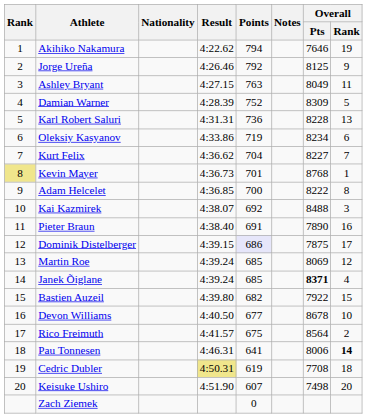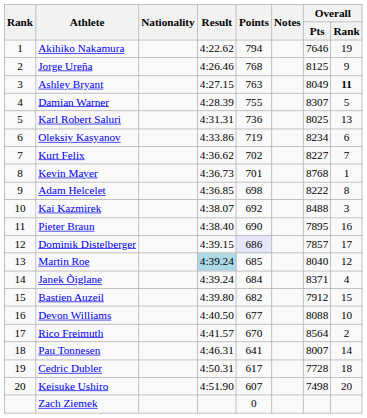 <table class="wikitable sortable" style="text-align:center">
 <tr>
 <th rowspan=2>Rank</th>
 <th rowspan=2>Athlete</th>
 <th rowspan=2>Nationality</th>
 <th rowspan=2>Result</th>
 <th rowspan=2>Points</th>
 <th rowspan=2>Notes</th>
 <th colspan=2>Overall</th>
 </tr>
 <tr>
 <th>Pts</th>
 <th>Rank</th>
 </tr>
 <tr>
 <td>1</td>
 <td align=left><a href='#'>Akihiko Nakamura</a></td>
 <td align=left></td>
 <td>4:22.62</td>
 <td>794</td>
 <td></td>
 <td>7646</td>
 <td>19</td>
 </tr>
 <tr>
 <td>2</td>
 <td align=left><a href='#'>Jorge Ureña</a></td>
 <td align=left></td>
 <td>4:26.46</td>
-<td>792</td>
+<td>768</td>
 <td></td>
 <td>8125</td>
 <td>9</td>
 </tr>
 <tr>
 <td>3</td>
 <td align=left><a href='#'>Ashley Bryant</a></td>
 <td align=left></td>
 <td>4:27.15</td>
 <td>763</td>
 <td></td>
 <td>8049</td>
-<td>11</td>
+<td><strong>11</strong></td>
 </tr>
 <tr>
 <td>4</td>
 <td align=left><a href='#'>Damian Warner</a></td>
 <td align=left></td>
 <td>4:28.39</td>
-<td>752</td>
+<td>755</td>
 <td></td>
-<td>8309</td>
+<td>8307</td>
 <td>5</td>
 </tr>
 <tr>
 <td>5</td>
 <td align=left><a href='#'>Karl Robert Saluri</a></td>
 <td align=left></td>
 <td>4:31.31</td>
 <td>736</td>
 <td></td>
-<td>8228</td>
+<td>8025</td>
 <td>13</td>
 </tr>
 <tr>
 <td>6</td>
 <td align=left><a href='#'>Oleksiy Kasyanov</a></td>
 <td align=left></td>
 <td>4:33.86</td>
 <td>719</td>
 <td></td>
 <td>8234</td>
 <td>6</td>
 </tr>
 <tr>
 <td>7</td>
 <td align=left><a href='#'>Kurt Felix</a></td>
 <td align=left></td>
 <td>4:36.62</td>
-<td>704</td>
+<td>702</td>
 <td></td>
 <td>8227</td>
 <td>7</td>
 </tr>
 <tr>
-<td style="background: khaki;">8</td>
+<td>8</td>
 <td align=left><a href='#'>Kevin Mayer</a></td>
 <td align=left></td>
 <td>4:36.73</td>
 <td>701</td>
 <td></td>
 <td>8768</td>
 <td>1</td>
 </tr>
 <tr>
 <td>9</td>
 <td align=left><a href='#'>Adam Helcelet</a></td>
 <td align=left></td>
 <td>4:36.85</td>
-<td>700</td>
+<td>698</td>
 <td></td>
 <td>8222</td>
 <td>8</td>
 </tr>
 <tr>
 <td>10</td>
 <td align=left><a href='#'>Kai Kazmirek</a></td>
 <td align=left></td>
 <td>4:38.07</td>
 <td>692</td>
 <td></td>
 <td>8488</td>
 <td>3</td>
 </tr>
 <tr>
 <td>11</td>
 <td align=left><a href='#'>Pieter Braun</a></td>
 <td align=left></td>
 <td>4:38.40</td>
-<td>691</td>
+<td>690</td>
 <td></td>
-<td>7890</td>
+<td>7895</td>
 <td>16</td>
 </tr>
 <tr>
 <td>12</td>
 <td align=left><a href='#'>Dominik Distelberger</a></td>
 <td align=left></td>
 <td>4:39.15</td>
 <td style="background: lavender;">686</td>
 <td></td>
-<td>7875</td>
+<td>7857</td>
 <td>17</td>
 </tr>
 <tr>
 <td>13</td>
 <td align=left><a href='#'>Martin Roe</a></td>
 <td align=left></td>
-<td>4:39.24</td>
+<td style="background: lightblue;">4:39.24</td>
 <td>685</td>
 <td></td>
-<td>8069</td>
+<td>8040</td>
 <td>12</td>
 </tr>
 <tr>
 <td>14</td>
 <td align=left><a href='#'>Janek Õiglane</a></td>
 <td align=left></td>
 <td>4:39.24</td>
-<td>685</td>
+<td>684</td>
 <td></td>
-<td><strong>8371</strong></td>
+<td>8371</td>
 <td>4</td>
 </tr>
 <tr>
 <td>15</td>
 <td align=left><a href='#'>Bastien Auzeil</a></td>
 <td align=left></td>
 <td>4:39.80</td>
 <td>682</td>
 <td></td>
-<td>7922</td>
+<td>7912</td>
 <td>15</td>
 </tr>
 <tr>
 <td>16</td>
 <td align=left><a href='#'>Devon Williams</a></td>
 <td align=left></td>
 <td>4:40.50</td>
 <td>677</td>
 <td></td>
-<td>8678</td>
+<td>8088</td>
 <td>10</td>
 </tr>
 <tr>
 <td>17</td>
 <td align=left><a href='#'>Rico Freimuth</a></td>
 <td align=left></td>
 <td>4:41.57</td>
-<td>675</td>
+<td>670</td>
 <td></td>
 <td>8564</td>
 <td>2</td>
 </tr>
 <tr>
 <td>18</td>
 <td align=left><a href='#'>Pau Tonnesen</a></td>
 <td align=left></td>
 <td>4:46.31</td>
 <td>641</td>
 <td></td>
-<td>8006</td>
-<td><strong>14</strong></td>
+<td>8007</td>
+<td>14</td>
 </tr>
 <tr>
 <td>19</td>
 <td align=left><a href='#'>Cedric Dubler</a></td>
 <td align=left></td>
-<td style="background: khaki;">4:50.31</td>
-<td>619</td>
+<td>4:50.31</td>
+<td>617</td>
 <td></td>
-<td>7708</td>
+<td>7728</td>
 <td>18</td>
 </tr>
 <tr>
 <td>20</td>
 <td align=left><a href='#'>Keisuke Ushiro</a></td>
 <td align=left></td>
 <td>4:51.90</td>
 <td>607</td>
 <td></td>
 <td>7498</td>
 <td>20</td>
 </tr>
 <tr>
 <td></td>
 <td align=left><a href='#'>Zach Ziemek</a></td>
 <td align=left></td>
 <td></td>
 <td>0</td>
 <td></td>
 <td></td>
 <td></td>
 </tr>
 </table>
